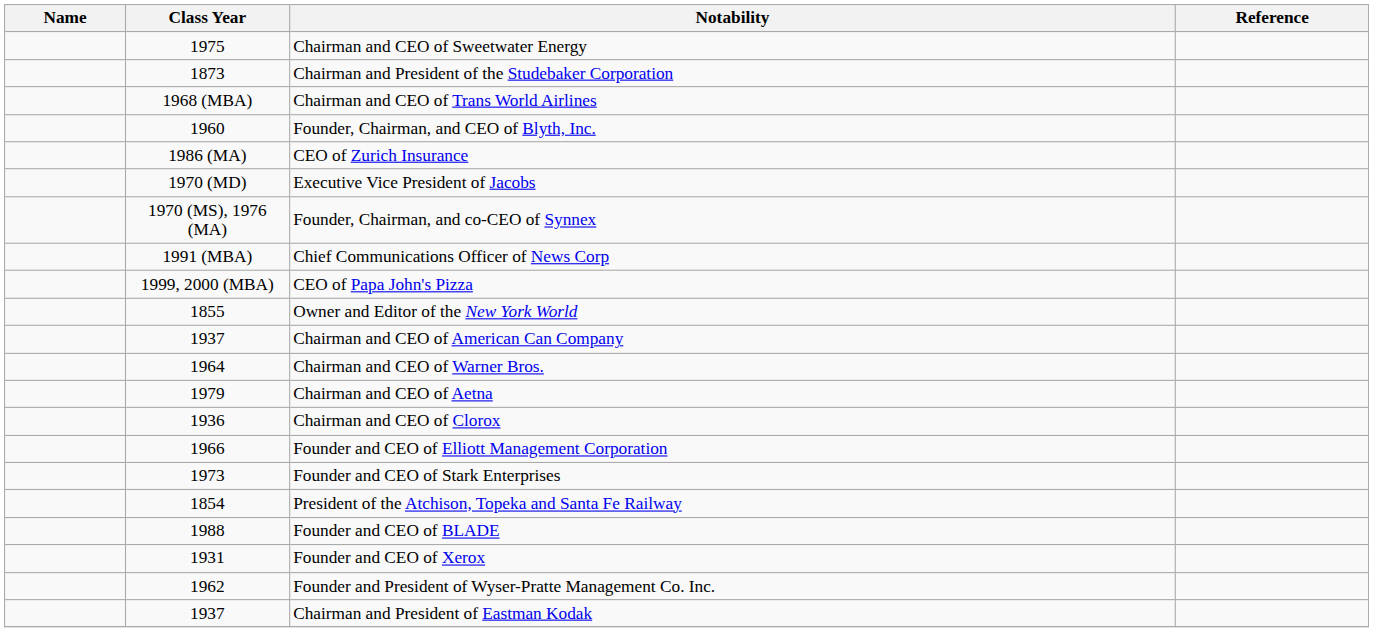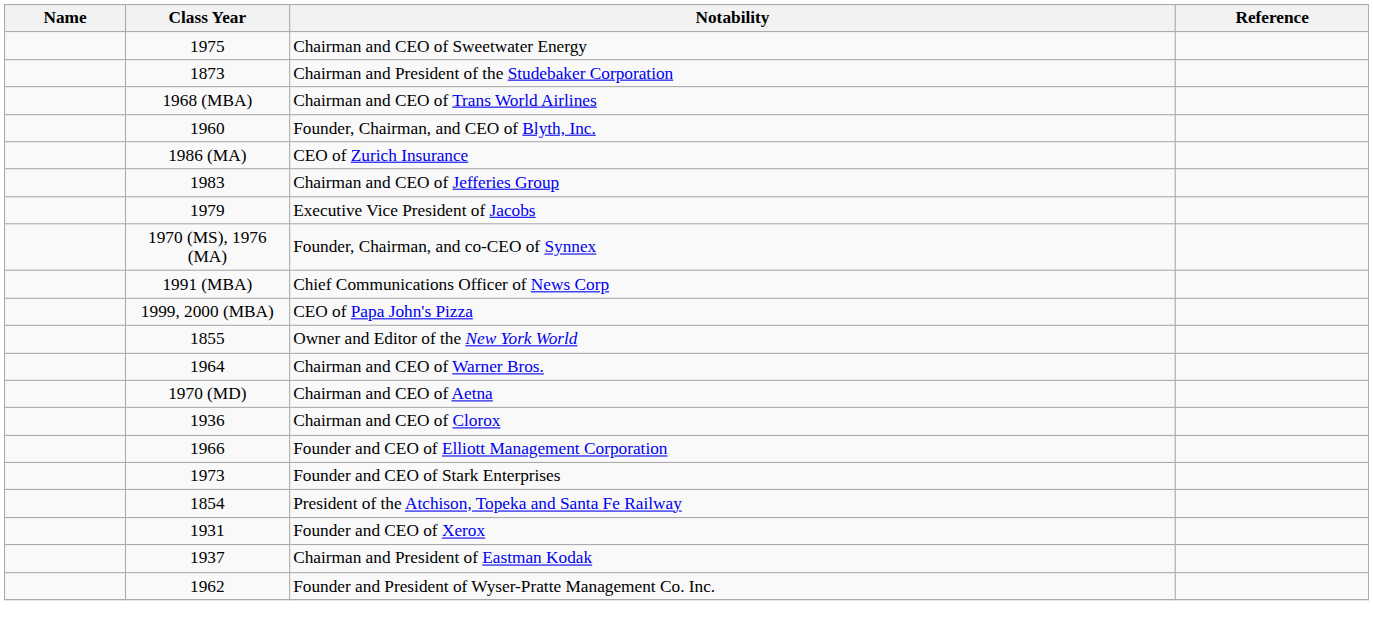 <table class="wikitable sortable" style="width:100%">
 <tr>
 <th style="width:*;">Name</th>
 <th style="width:12%;">Class Year</th>
 <th style="width:65%;" class="unsortable">Notability</th>
 <th style="width:*;" class="unsortable">Reference</th>
 </tr>
 <tr>
 <td></td>
 <td style="text-align:center;">1975</td>
 <td>Chairman and CEO of Sweetwater Energy</td>
 <td style="text-align:center;"></td>
 </tr>
 <tr>
 <td></td>
 <td style="text-align:center;">1873</td>
 <td>Chairman and President of the <a href='#'>Studebaker Corporation</a></td>
 <td style="text-align:center;"></td>
 </tr>
 <tr>
 <td></td>
 <td style="text-align:center;">1968 (MBA)</td>
 <td>Chairman and CEO of <a href='#'>Trans World Airlines</a></td>
 <td style="text-align:center;"></td>
 </tr>
 <tr>
 <td></td>
 <td style="text-align:center;">1960</td>
 <td>Founder, Chairman, and CEO of <a href='#'>Blyth, Inc.</a></td>
 <td style="text-align:center;"></td>
 </tr>
 <tr>
 <td></td>
 <td style="text-align:center;">1986 (MA)</td>
 <td>CEO of <a href='#'>Zurich Insurance</a></td>
 <td style="text-align:center;"></td>
 </tr>
 <tr>
 <td></td>
-<td style="text-align:center;">1970 (MD)</td>
+<td style="text-align:center;">1983</td>
+<td>Chairman and CEO of <a href='#'>Jefferies Group</a></td>
+<td style="text-align:center;"></td>
+</tr>
+<tr>
+<td></td>
+<td style="text-align:center;">1979</td>
 <td>Executive Vice President of <a href='#'>Jacobs</a></td>
 <td style="text-align:center;"></td>
 </tr>
 <tr>
 <td></td>
 <td style="text-align:center;">1970 (MS), 1976 (MA)</td>
 <td>Founder, Chairman, and co-CEO of <a href='#'>Synnex</a></td>
 <td style="text-align:center;"></td>
 </tr>
 <tr>
 <td></td>
 <td style="text-align:center;">1991 (MBA)</td>
 <td>Chief Communications Officer of <a href='#'>News Corp</a></td>
 <td style="text-align:center;"></td>
 </tr>
 <tr>
 <td></td>
 <td style="text-align:center;">1999, 2000 (MBA)</td>
 <td>CEO of <a href='#'>Papa John's Pizza</a></td>
 <td style="text-align:center;"></td>
 </tr>
 <tr>
 <td></td>
 <td style="text-align:center;">1855</td>
 <td>Owner and Editor of the <em><a href='#'>New York World</a></em></td>
 <td style="text-align:center;"></td>
 </tr>
 <tr>
 <td></td>
-<td style="text-align:center;">1937</td>
-<td>Chairman and CEO of <a href='#'>American Can Company</a></td>
-<td style="text-align:center;"></td>
-</tr>
-<tr>
-<td></td>
 <td style="text-align:center;">1964</td>
 <td>Chairman and CEO of <a href='#'>Warner Bros.</a></td>
 <td style="text-align:center;"></td>
 </tr>
 <tr>
 <td></td>
-<td style="text-align:center;">1979</td>
+<td style="text-align:center;">1970 (MD)</td>
 <td>Chairman and CEO of <a href='#'>Aetna</a></td>
 <td style="text-align:center;"></td>
 </tr>
 <tr>
 <td></td>
 <td style="text-align:center;">1936</td>
 <td>Chairman and CEO of <a href='#'>Clorox</a></td>
 <td style="text-align:center;"></td>
 </tr>
 <tr>
 <td></td>
 <td style="text-align:center;">1966</td>
 <td>Founder and CEO of <a href='#'>Elliott Management Corporation</a></td>
 <td style="text-align:center;"></td>
 </tr>
 <tr>
 <td></td>
 <td style="text-align:center;">1973</td>
 <td>Founder and CEO of Stark Enterprises</td>
 <td style="text-align:center;"></td>
 </tr>
 <tr>
 <td></td>
 <td style="text-align:center;">1854</td>
 <td>President of the <a href='#'>Atchison, Topeka and Santa Fe Railway</a></td>
 <td style="text-align:center;"></td>
 </tr>
 <tr>
 <td></td>
-<td style="text-align:center;">1988</td>
-<td>Founder and CEO of <a href='#'>BLADE</a></td>
+<td style="text-align:center;">1931</td>
+<td>Founder and CEO of <a href='#'>Xerox</a></td>
 <td style="text-align:center;"></td>
 </tr>
 <tr>
 <td></td>
-<td style="text-align:center;">1931</td>
-<td>Founder and CEO of <a href='#'>Xerox</a></td>
+<td style="text-align:center;">1937</td>
+<td>Chairman and President of <a href='#'>Eastman Kodak</a></td>
 <td style="text-align:center;"></td>
 </tr>
 <tr>
 <td></td>
 <td style="text-align:center;">1962</td>
 <td>Founder and President of Wyser-Pratte Management Co. Inc.</td>
 <td style="text-align:center;"></td>
 </tr>
 <tr>
-<td></td>
-<td style="text-align:center;">1937</td>
-<td>Chairman and President of <a href='#'>Eastman Kodak</a></td>
-<td style="text-align:center;"></td>
-</tr>
-<tr>
 </tr>
 </table>
